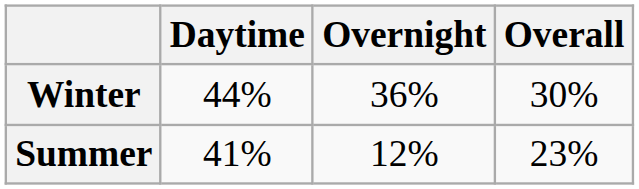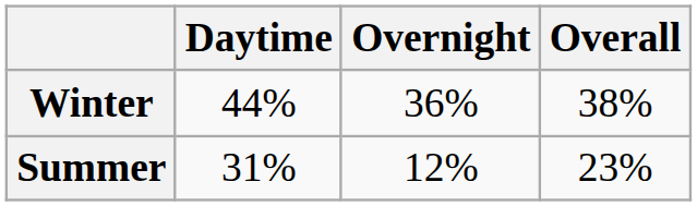 <table class="wikitable" style="text-align:center; margin-left:1em; margin-bottom:1em; float:right;">
 <tr>
 <th></th>
 <th>Daytime</th>
 <th>Overnight</th>
 <th>Overall</th>
 </tr>
 <tr>
 <th>Winter</th>
 <td>44%</td>
 <td>36%</td>
-<td>30%</td>
+<td>38%</td>
 </tr>
 <tr>
 <th>Summer</th>
-<td>41%</td>
+<td>31%</td>
 <td>12%</td>
 <td>23%</td>
 </tr>
 </table>
